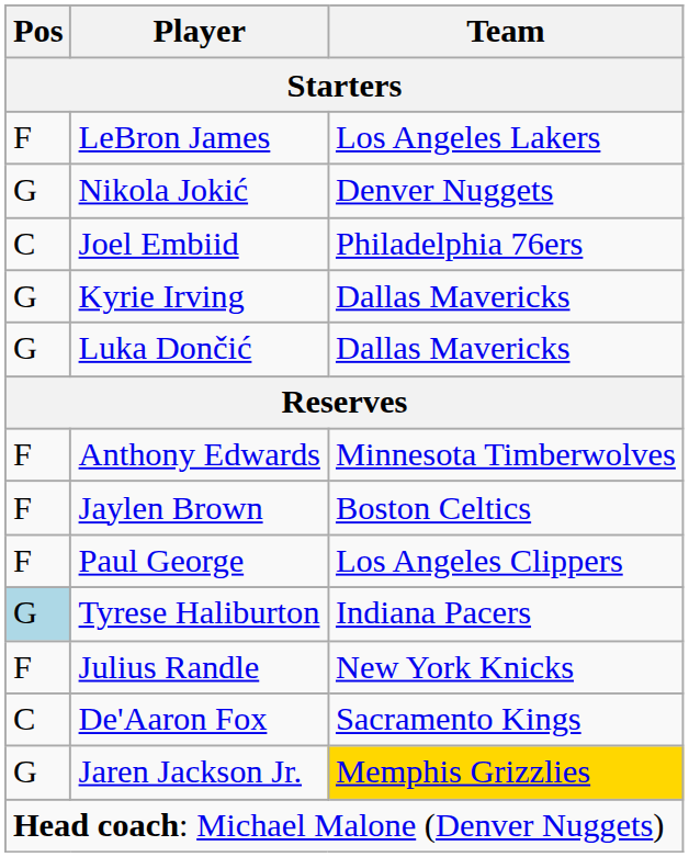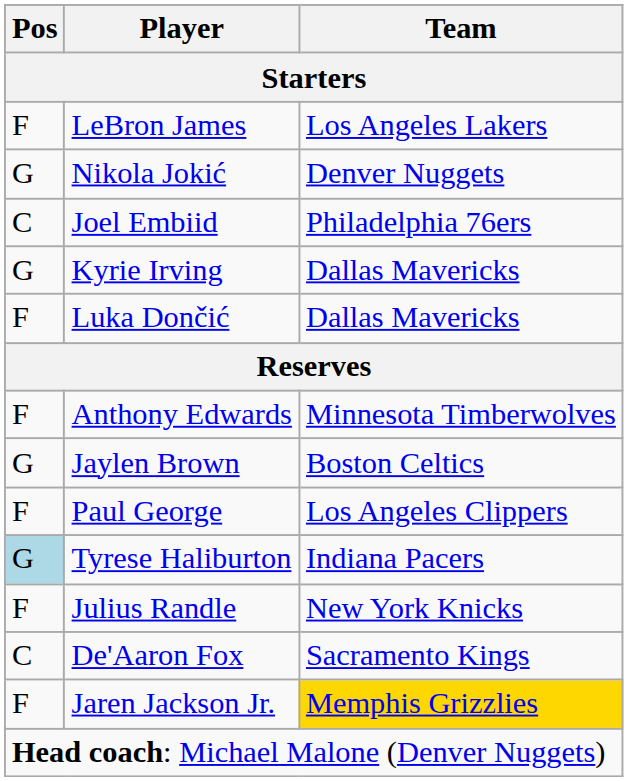 <table class="wikitable">
 <tr>
 <th>Pos</th>
 <th>Player</th>
 <th>Team</th>
 </tr>
 <tr>
 <th scope="col" colspan="4">Starters</th>
 </tr>
 <tr>
 <td>F</td>
 <td><a href='#'>LeBron James</a></td>
 <td><a href='#'>Los Angeles Lakers</a></td>
 </tr>
 <tr>
 <td>G</td>
 <td><a href='#'>Nikola Jokić</a></td>
 <td><a href='#'>Denver Nuggets</a></td>
 </tr>
 <tr>
 <td>C</td>
 <td><a href='#'>Joel Embiid</a></td>
 <td><a href='#'>Philadelphia 76ers</a></td>
 </tr>
 <tr>
 <td>G</td>
 <td><a href='#'>Kyrie Irving</a></td>
 <td><a href='#'>Dallas Mavericks</a></td>
 </tr>
 <tr>
-<td>G</td>
+<td>F</td>
 <td><a href='#'>Luka Dončić</a></td>
 <td><a href='#'>Dallas Mavericks</a></td>
 </tr>
 <tr>
 <th scope="col" colspan="4">Reserves</th>
 </tr>
 <tr>
 <td>F</td>
 <td><a href='#'>Anthony Edwards</a></td>
 <td><a href='#'>Minnesota Timberwolves</a></td>
 </tr>
 <tr>
-<td>F</td>
+<td>G</td>
 <td><a href='#'>Jaylen Brown</a></td>
 <td><a href='#'>Boston Celtics</a></td>
 </tr>
 <tr>
 <td>F</td>
 <td><a href='#'>Paul George</a></td>
 <td><a href='#'>Los Angeles Clippers</a></td>
 </tr>
 <tr>
 <td style="background: lightblue;">G</td>
 <td><a href='#'>Tyrese Haliburton</a></td>
 <td><a href='#'>Indiana Pacers</a></td>
 </tr>
 <tr>
 <td>F</td>
 <td><a href='#'>Julius Randle</a></td>
 <td><a href='#'>New York Knicks</a></td>
 </tr>
 <tr>
 <td>C</td>
 <td><a href='#'>De'Aaron Fox</a></td>
 <td><a href='#'>Sacramento Kings</a></td>
 </tr>
 <tr>
-<td>G</td>
+<td>F</td>
 <td><a href='#'>Jaren Jackson Jr.</a></td>
 <td style="background: gold;"><a href='#'>Memphis Grizzlies</a></td>
 </tr>
 <tr>
 <td colspan="3"><strong>Head coach</strong>: <a href='#'>Michael Malone</a> (<a href='#'>Denver Nuggets</a>)</td>
 </tr>
 </table>
